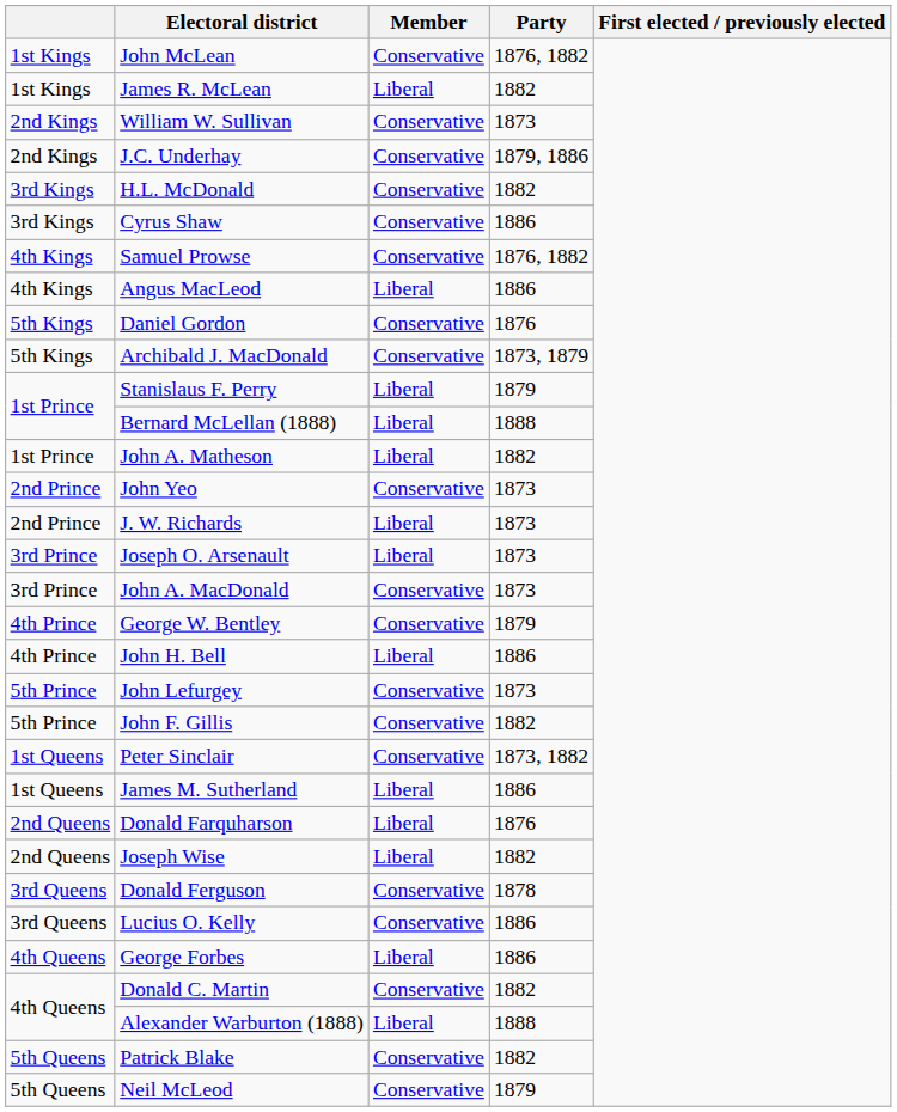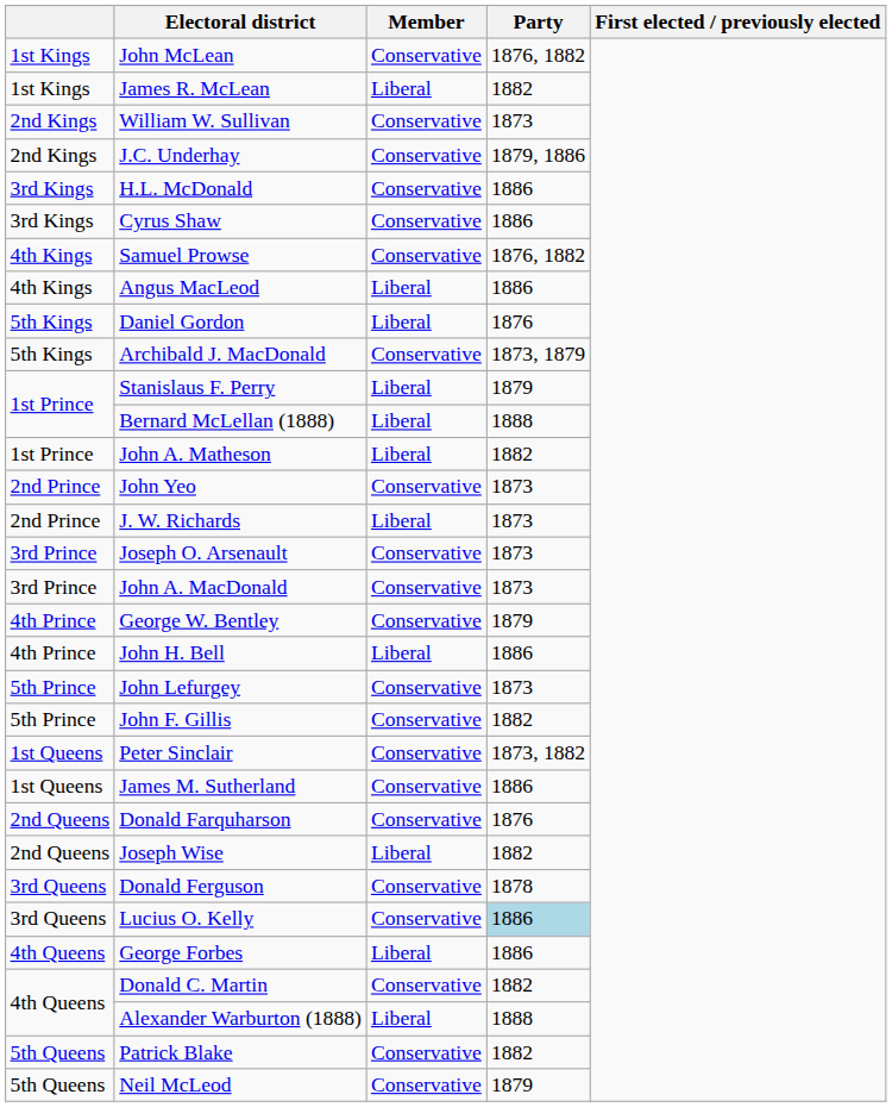 <table class="wikitable sortable">
 <tr>
 <th></th>
 <th>Electoral district</th>
 <th>Member</th>
 <th>Party</th>
 <th>First elected / previously elected</th>
 </tr>
 <tr>
 <td><a href='#'>1st Kings</a></td>
 <td><a href='#'>John McLean</a></td>
 <td><a href='#'>Conservative</a></td>
 <td>1876, 1882</td>
 </tr>
 <tr>
 <td>1st Kings</td>
 <td><a href='#'>James R. McLean</a></td>
 <td><a href='#'>Liberal</a></td>
 <td>1882</td>
 </tr>
 <tr>
 <td><a href='#'>2nd Kings</a></td>
 <td><a href='#'>William W. Sullivan</a></td>
 <td><a href='#'>Conservative</a></td>
 <td>1873</td>
 </tr>
 <tr>
 <td>2nd Kings</td>
 <td><a href='#'>J.C. Underhay</a></td>
 <td><a href='#'>Conservative</a></td>
 <td>1879, 1886</td>
 </tr>
 <tr>
 <td><a href='#'>3rd Kings</a></td>
 <td><a href='#'>H.L. McDonald</a></td>
 <td><a href='#'>Conservative</a></td>
-<td>1882</td>
+<td>1886</td>
 </tr>
 <tr>
 <td>3rd Kings</td>
 <td><a href='#'>Cyrus Shaw</a></td>
 <td><a href='#'>Conservative</a></td>
 <td>1886</td>
 </tr>
 <tr>
 <td><a href='#'>4th Kings</a></td>
 <td><a href='#'>Samuel Prowse</a></td>
 <td><a href='#'>Conservative</a></td>
 <td>1876, 1882</td>
 </tr>
 <tr>
 <td>4th Kings</td>
 <td><a href='#'>Angus MacLeod</a></td>
 <td><a href='#'>Liberal</a></td>
 <td>1886</td>
 </tr>
 <tr>
 <td><a href='#'>5th Kings</a></td>
 <td><a href='#'>Daniel Gordon</a></td>
-<td><a href='#'>Conservative</a></td>
+<td><a href='#'>Liberal</a></td>
 <td>1876</td>
 </tr>
 <tr>
 <td>5th Kings</td>
 <td><a href='#'>Archibald J. MacDonald</a></td>
 <td><a href='#'>Conservative</a></td>
 <td>1873, 1879</td>
 </tr>
 <tr>
 <td rowspan=2><a href='#'>1st Prince</a></td>
 <td><a href='#'>Stanislaus F. Perry</a></td>
 <td><a href='#'>Liberal</a></td>
 <td>1879</td>
 </tr>
 <tr>
 <td><a href='#'>Bernard McLellan</a> (1888)</td>
 <td><a href='#'>Liberal</a></td>
 <td>1888</td>
 </tr>
 <tr>
 <td>1st Prince</td>
 <td><a href='#'>John A. Matheson</a></td>
 <td><a href='#'>Liberal</a></td>
 <td>1882</td>
 </tr>
 <tr>
 <td><a href='#'>2nd Prince</a></td>
 <td><a href='#'>John Yeo</a></td>
 <td><a href='#'>Conservative</a></td>
 <td>1873</td>
 </tr>
 <tr>
 <td>2nd Prince</td>
 <td><a href='#'>J. W. Richards</a></td>
 <td><a href='#'>Liberal</a></td>
 <td>1873</td>
 </tr>
 <tr>
 <td><a href='#'>3rd Prince</a></td>
 <td><a href='#'>Joseph O. Arsenault</a></td>
-<td><a href='#'>Liberal</a></td>
+<td><a href='#'>Conservative</a></td>
 <td>1873</td>
 </tr>
 <tr>
 <td>3rd Prince</td>
 <td><a href='#'>John A. MacDonald</a></td>
 <td><a href='#'>Conservative</a></td>
 <td>1873</td>
 </tr>
 <tr>
 <td><a href='#'>4th Prince</a></td>
 <td><a href='#'>George W. Bentley</a></td>
 <td><a href='#'>Conservative</a></td>
 <td>1879</td>
 </tr>
 <tr>
 <td>4th Prince</td>
 <td><a href='#'>John H. Bell</a></td>
 <td><a href='#'>Liberal</a></td>
 <td>1886</td>
 </tr>
 <tr>
 <td><a href='#'>5th Prince</a></td>
 <td><a href='#'>John Lefurgey</a></td>
 <td><a href='#'>Conservative</a></td>
 <td>1873</td>
 </tr>
 <tr>
 <td>5th Prince</td>
 <td><a href='#'>John F. Gillis</a></td>
 <td><a href='#'>Conservative</a></td>
 <td>1882</td>
 </tr>
 <tr>
 <td><a href='#'>1st Queens</a></td>
 <td><a href='#'>Peter Sinclair</a></td>
 <td><a href='#'>Conservative</a></td>
 <td>1873, 1882</td>
 </tr>
 <tr>
 <td>1st Queens</td>
 <td><a href='#'>James M. Sutherland</a></td>
-<td><a href='#'>Liberal</a></td>
+<td><a href='#'>Conservative</a></td>
 <td>1886</td>
 </tr>
 <tr>
 <td><a href='#'>2nd Queens</a></td>
 <td><a href='#'>Donald Farquharson</a></td>
-<td><a href='#'>Liberal</a></td>
+<td><a href='#'>Conservative</a></td>
 <td>1876</td>
 </tr>
 <tr>
 <td>2nd Queens</td>
 <td><a href='#'>Joseph Wise</a></td>
 <td><a href='#'>Liberal</a></td>
 <td>1882</td>
 </tr>
 <tr>
 <td><a href='#'>3rd Queens</a></td>
 <td><a href='#'>Donald Ferguson</a></td>
 <td><a href='#'>Conservative</a></td>
 <td>1878</td>
 </tr>
 <tr>
 <td>3rd Queens</td>
 <td><a href='#'>Lucius O. Kelly</a></td>
 <td><a href='#'>Conservative</a></td>
-<td>1886</td>
+<td style="background: lightblue;">1886</td>
 </tr>
 <tr>
 <td><a href='#'>4th Queens</a></td>
 <td><a href='#'>George Forbes</a></td>
 <td><a href='#'>Liberal</a></td>
 <td>1886</td>
 </tr>
 <tr>
 <td rowspan=2>4th Queens</td>
 <td><a href='#'>Donald C. Martin</a></td>
 <td><a href='#'>Conservative</a></td>
 <td>1882</td>
 </tr>
 <tr>
 <td><a href='#'>Alexander Warburton</a> (1888)</td>
 <td><a href='#'>Liberal</a></td>
 <td>1888</td>
 </tr>
 <tr>
 <td><a href='#'>5th Queens</a></td>
 <td><a href='#'>Patrick Blake</a></td>
 <td><a href='#'>Conservative</a></td>
 <td>1882</td>
 </tr>
 <tr>
 <td>5th Queens</td>
 <td><a href='#'>Neil McLeod</a></td>
 <td><a href='#'>Conservative</a></td>
 <td>1879</td>
 </tr>
 </table>
